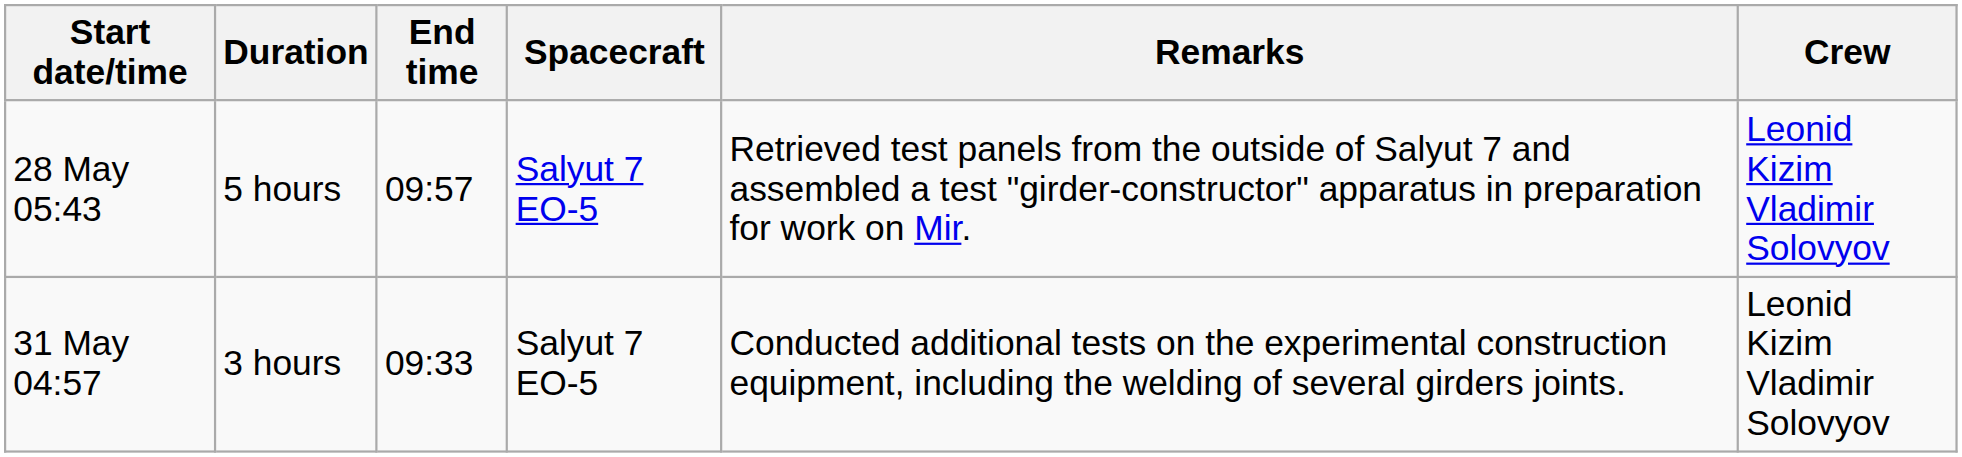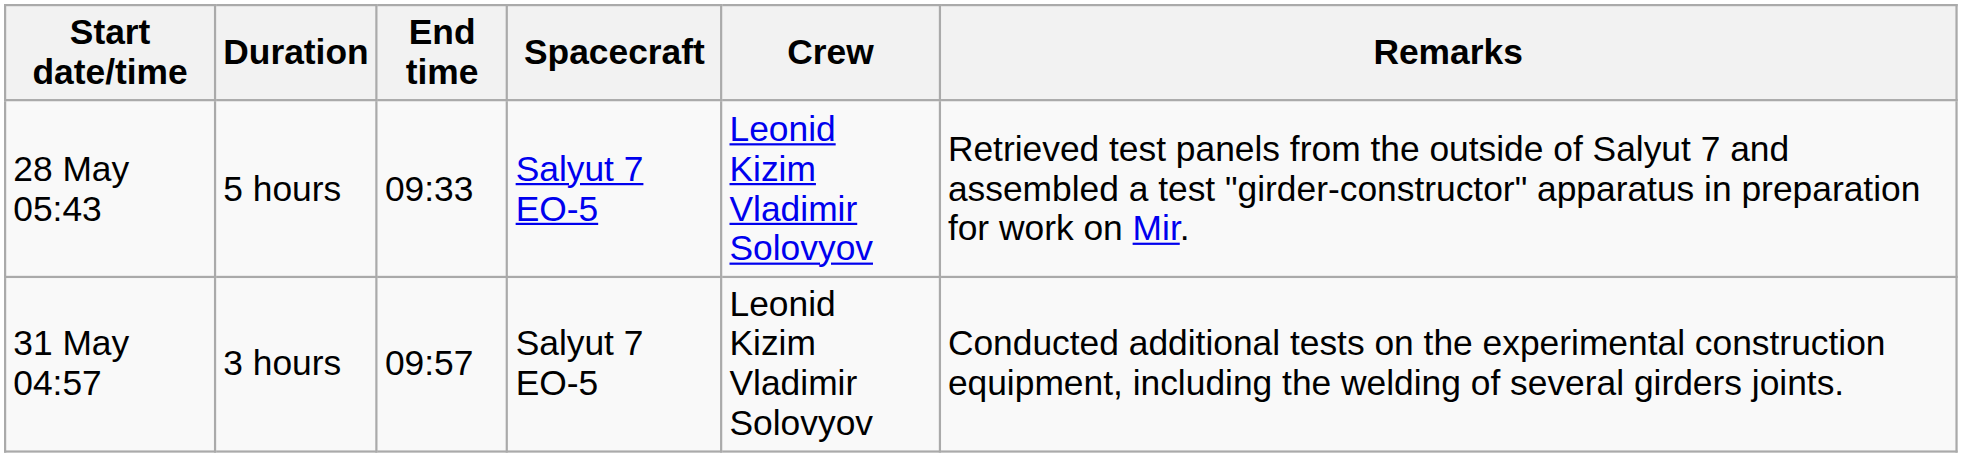 <table class="wikitable" width="100%">
 <tr>
 <th>Start date/time</th>
 <th>Duration</th>
 <th>End time</th>
 <th>Spacecraft</th>
+<th>Crew</th>
 <th>Remarks</th>
-<th>Crew</th>
 </tr>
 <tr>
 <td>28 May<br>05:43</td>
 <td>5 hours</td>
-<td>09:57</td>
+<td>09:33</td>
 <td><a href='#'>Salyut 7</a> <a href='#'>EO-5</a></td>
+<td><a href='#'>Leonid Kizim</a><br><a href='#'>Vladimir Solovyov</a></td>
 <td>Retrieved test panels from the outside of Salyut 7 and assembled a test "girder-constructor" apparatus in preparation for work on <a href='#'>Mir</a>.</td>
-<td><a href='#'>Leonid Kizim</a><br><a href='#'>Vladimir Solovyov</a></td>
 </tr>
 <tr>
 <td>31 May<br>04:57</td>
 <td>3 hours<br></td>
-<td>09:33</td>
+<td>09:57</td>
 <td>Salyut 7 EO-5</td>
+<td>Leonid Kizim<br>Vladimir Solovyov</td>
 <td>Conducted additional tests on the experimental construction equipment, including the welding of several girders joints.</td>
-<td>Leonid Kizim<br>Vladimir Solovyov</td>
 </tr>
 </table>
